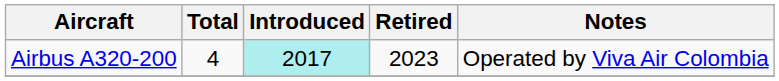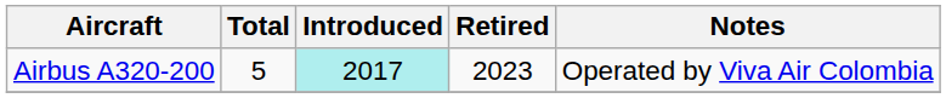 <table class="wikitable" style="margin:0.5em auto; text-align:center">
 <tr>
 <th>Aircraft</th>
 <th>Total</th>
 <th>Introduced</th>
 <th>Retired</th>
 <th>Notes</th>
 </tr>
 <tr>
 <td><a href='#'>Airbus A320-200</a></td>
-<td>4</td>
+<td>5</td>
 <td style="background: paleturquoise;">2017</td>
 <td>2023</td>
 <td>Operated by <a href='#'>Viva Air Colombia</a></td>
 </tr>
 <tr>
 </tr>
 </table>
